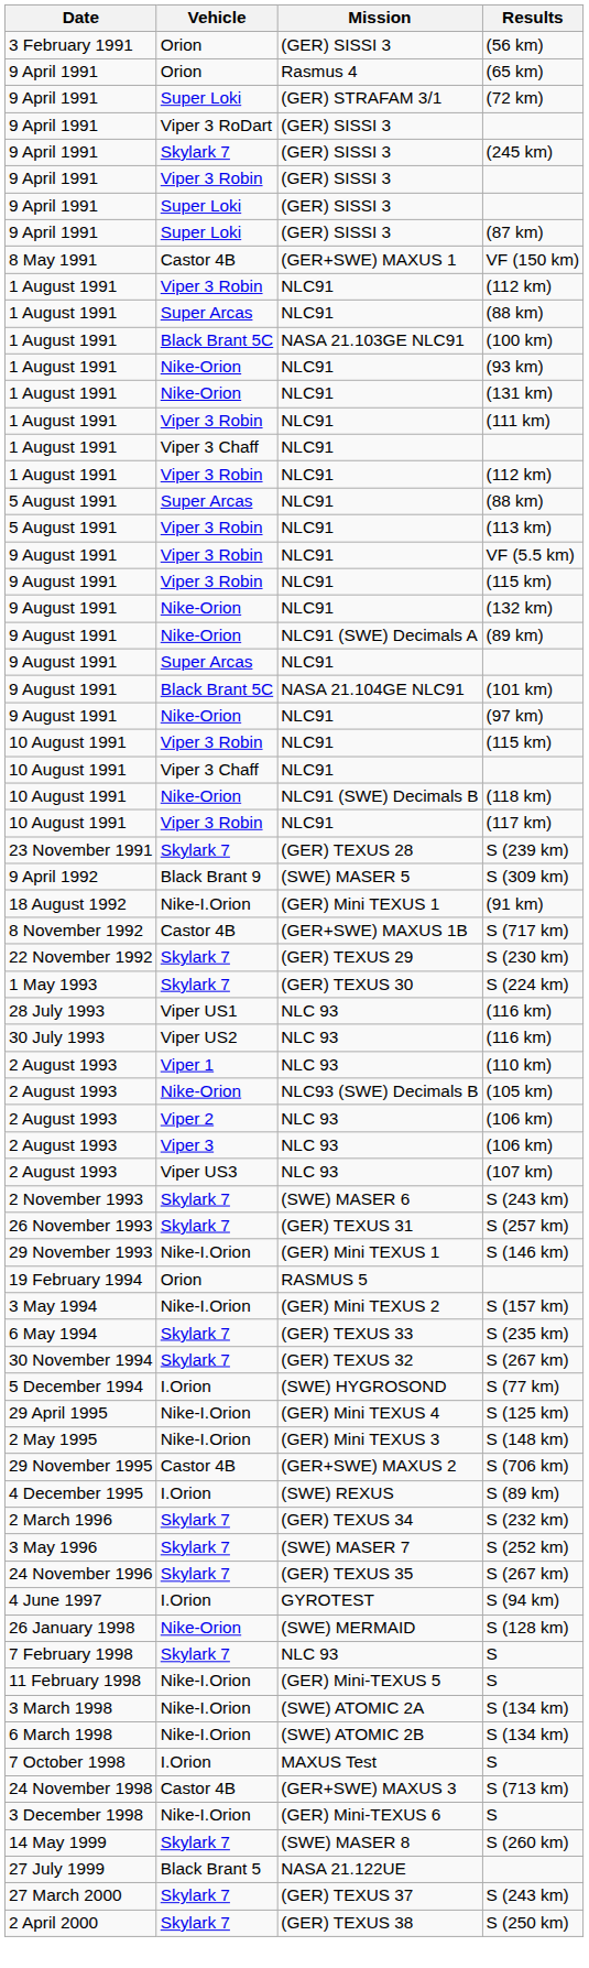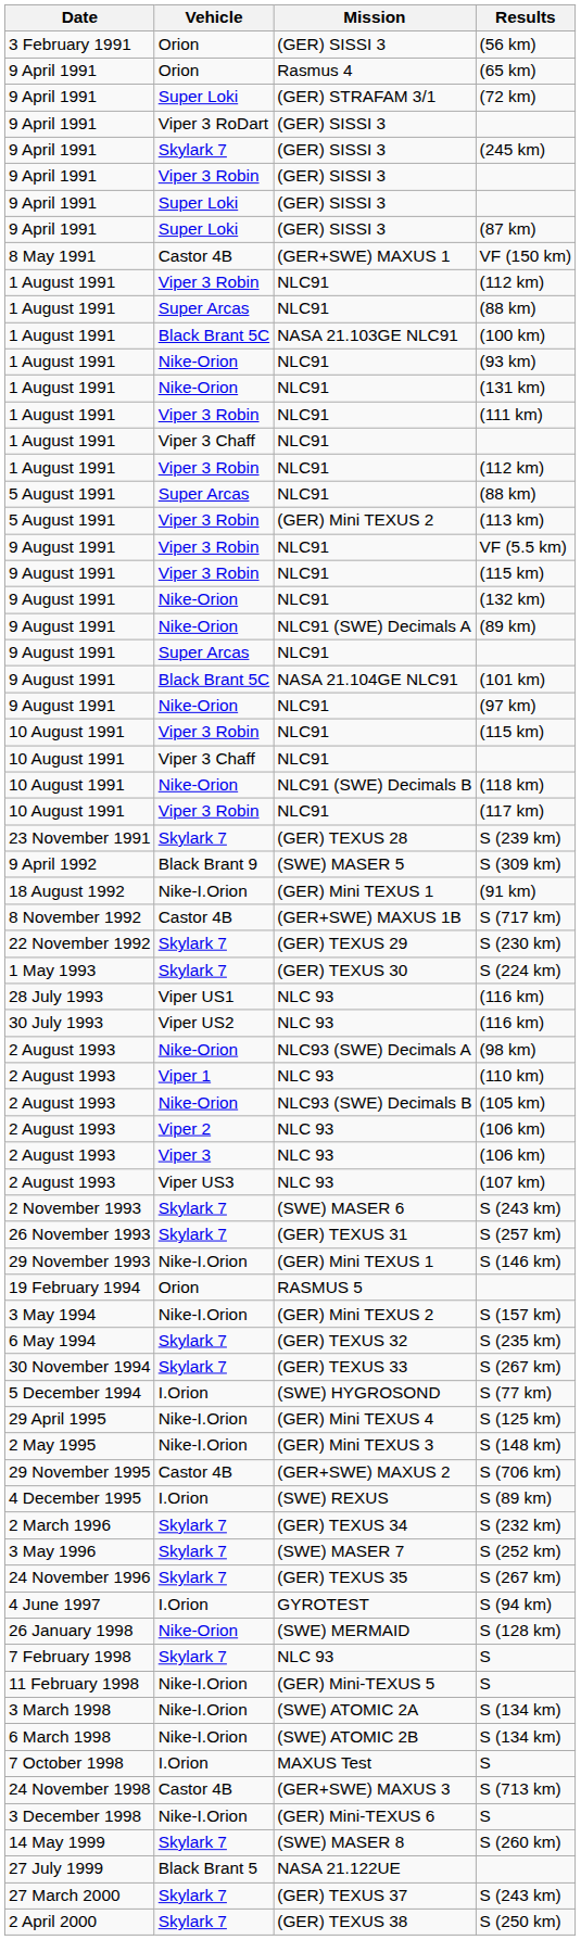 <table class="wikitable small">
 <tr>
 <th>Date</th>
 <th>Vehicle</th>
 <th>Mission</th>
 <th>Results</th>
 </tr>
 <tr>
 <td>3 February 1991</td>
 <td>Orion</td>
 <td>(GER) SISSI 3</td>
 <td>(56 km)</td>
 </tr>
 <tr>
 <td>9 April 1991</td>
 <td>Orion</td>
 <td>Rasmus 4</td>
 <td>(65 km)</td>
 </tr>
 <tr>
 <td>9 April 1991</td>
 <td><a href='#'>Super Loki</a></td>
 <td>(GER) STRAFAM 3/1</td>
 <td>(72 km)</td>
 </tr>
 <tr>
 <td>9 April 1991</td>
 <td>Viper 3 RoDart</td>
 <td>(GER) SISSI 3</td>
 <td> </td>
 </tr>
 <tr>
 <td>9 April 1991</td>
 <td><a href='#'>Skylark 7</a></td>
 <td>(GER) SISSI 3</td>
 <td>(245 km)</td>
 </tr>
 <tr>
 <td>9 April 1991</td>
 <td><a href='#'>Viper 3 Robin</a></td>
 <td>(GER) SISSI 3</td>
 <td> </td>
 </tr>
 <tr>
 <td>9 April 1991</td>
 <td><a href='#'>Super Loki</a></td>
 <td>(GER) SISSI 3</td>
 <td> </td>
 </tr>
 <tr>
 <td>9 April 1991</td>
 <td><a href='#'>Super Loki</a></td>
 <td>(GER) SISSI 3</td>
 <td>(87 km)</td>
 </tr>
 <tr>
 <td>8 May 1991</td>
 <td>Castor 4B</td>
 <td>(GER+SWE) MAXUS 1</td>
 <td>VF (150 km)</td>
 </tr>
 <tr>
 <td>1 August 1991</td>
 <td><a href='#'>Viper 3 Robin</a></td>
 <td>NLC91</td>
 <td>(112 km)</td>
 </tr>
 <tr>
 <td>1 August 1991</td>
 <td><a href='#'>Super Arcas</a></td>
 <td>NLC91</td>
 <td>(88 km)</td>
 </tr>
 <tr>
 <td>1 August 1991</td>
 <td><a href='#'>Black Brant 5C</a></td>
 <td>NASA 21.103GE NLC91</td>
 <td>(100 km)</td>
 </tr>
 <tr>
 <td>1 August 1991</td>
 <td><a href='#'>Nike-Orion</a></td>
 <td>NLC91</td>
 <td>(93 km)</td>
 </tr>
 <tr>
 <td>1 August 1991</td>
 <td><a href='#'>Nike-Orion</a></td>
 <td>NLC91</td>
 <td>(131 km)</td>
 </tr>
 <tr>
 <td>1 August 1991</td>
 <td><a href='#'>Viper 3 Robin</a></td>
 <td>NLC91</td>
 <td>(111 km)</td>
 </tr>
 <tr>
 <td>1 August 1991</td>
 <td>Viper 3 Chaff</td>
 <td>NLC91</td>
 <td> </td>
 </tr>
 <tr>
 <td>1 August 1991</td>
 <td><a href='#'>Viper 3 Robin</a></td>
 <td>NLC91</td>
 <td>(112 km)</td>
 </tr>
 <tr>
 <td>5 August 1991</td>
 <td><a href='#'>Super Arcas</a></td>
 <td>NLC91</td>
 <td>(88 km)</td>
 </tr>
 <tr>
 <td>5 August 1991</td>
 <td><a href='#'>Viper 3 Robin</a></td>
-<td>NLC91</td>
+<td>(GER) Mini TEXUS 2</td>
 <td>(113 km)</td>
 </tr>
 <tr>
 <td>9 August 1991</td>
 <td><a href='#'>Viper 3 Robin</a></td>
 <td>NLC91</td>
 <td>VF (5.5 km)</td>
 </tr>
 <tr>
 <td>9 August 1991</td>
 <td><a href='#'>Viper 3 Robin</a></td>
 <td>NLC91</td>
 <td>(115 km)</td>
 </tr>
 <tr>
 <td>9 August 1991</td>
 <td><a href='#'>Nike-Orion</a></td>
 <td>NLC91</td>
 <td>(132 km)</td>
 </tr>
 <tr>
 <td>9 August 1991</td>
 <td><a href='#'>Nike-Orion</a></td>
 <td>NLC91 (SWE) Decimals A</td>
 <td>(89 km)</td>
 </tr>
 <tr>
 <td>9 August 1991</td>
 <td><a href='#'>Super Arcas</a></td>
 <td>NLC91</td>
 <td> </td>
 </tr>
 <tr>
 <td>9 August 1991</td>
 <td><a href='#'>Black Brant 5C</a></td>
 <td>NASA 21.104GE NLC91</td>
 <td>(101 km)</td>
 </tr>
 <tr>
 <td>9 August 1991</td>
 <td><a href='#'>Nike-Orion</a></td>
 <td>NLC91</td>
 <td>(97 km)</td>
 </tr>
 <tr>
 <td>10 August 1991</td>
 <td><a href='#'>Viper 3 Robin</a></td>
 <td>NLC91</td>
 <td>(115 km)</td>
 </tr>
 <tr>
 <td>10 August 1991</td>
 <td>Viper 3 Chaff</td>
 <td>NLC91</td>
 <td> </td>
 </tr>
 <tr>
 <td>10 August 1991</td>
 <td><a href='#'>Nike-Orion</a></td>
 <td>NLC91 (SWE) Decimals B</td>
 <td>(118 km)</td>
 </tr>
 <tr>
 <td>10 August 1991</td>
 <td><a href='#'>Viper 3 Robin</a></td>
 <td>NLC91</td>
 <td>(117 km)</td>
 </tr>
 <tr>
 <td>23 November 1991</td>
 <td><a href='#'>Skylark 7</a></td>
 <td>(GER) TEXUS 28</td>
 <td>S (239 km)</td>
 </tr>
 <tr>
 <td>9 April 1992</td>
 <td>Black Brant 9</td>
 <td>(SWE) MASER 5</td>
 <td>S (309 km)</td>
 </tr>
 <tr>
 <td>18 August 1992</td>
 <td>Nike-I.Orion</td>
 <td>(GER) Mini TEXUS 1</td>
 <td>(91 km)</td>
 </tr>
 <tr>
 <td>8 November 1992</td>
 <td>Castor 4B</td>
 <td>(GER+SWE) MAXUS 1B</td>
 <td>S (717 km)</td>
 </tr>
 <tr>
 <td>22 November 1992</td>
 <td><a href='#'>Skylark 7</a></td>
 <td>(GER) TEXUS 29</td>
 <td>S (230 km)</td>
 </tr>
 <tr>
 <td>1 May 1993</td>
 <td><a href='#'>Skylark 7</a></td>
 <td>(GER) TEXUS 30</td>
 <td>S (224 km)</td>
 </tr>
 <tr>
 <td>28 July 1993</td>
 <td>Viper US1</td>
 <td>NLC 93</td>
 <td>(116 km)</td>
 </tr>
 <tr>
 <td>30 July 1993</td>
 <td>Viper US2</td>
 <td>NLC 93</td>
 <td>(116 km)</td>
 </tr>
 <tr>
 <td>2 August 1993</td>
+<td><a href='#'>Nike-Orion</a></td>
+<td>NLC93 (SWE) Decimals A</td>
+<td>(98 km)</td>
+</tr>
+<tr>
+<td>2 August 1993</td>
 <td><a href='#'>Viper 1</a></td>
 <td>NLC 93</td>
 <td>(110 km)</td>
 </tr>
 <tr>
 <td>2 August 1993</td>
 <td><a href='#'>Nike-Orion</a></td>
 <td>NLC93 (SWE) Decimals B</td>
 <td>(105 km)</td>
 </tr>
 <tr>
 <td>2 August 1993</td>
 <td><a href='#'>Viper 2</a></td>
 <td>NLC 93</td>
 <td>(106 km)</td>
 </tr>
 <tr>
 <td>2 August 1993</td>
 <td><a href='#'>Viper 3</a></td>
 <td>NLC 93</td>
 <td>(106 km)</td>
 </tr>
 <tr>
 <td>2 August 1993</td>
 <td>Viper US3</td>
 <td>NLC 93</td>
 <td>(107 km)</td>
 </tr>
 <tr>
 <td>2 November 1993</td>
 <td><a href='#'>Skylark 7</a></td>
 <td>(SWE) MASER 6</td>
 <td>S (243 km)</td>
 </tr>
 <tr>
 <td>26 November 1993</td>
 <td><a href='#'>Skylark 7</a></td>
 <td>(GER) TEXUS 31</td>
 <td>S (257 km)</td>
 </tr>
 <tr>
 <td>29 November 1993</td>
 <td>Nike-I.Orion</td>
 <td>(GER) Mini TEXUS 1</td>
 <td>S (146 km)</td>
 </tr>
 <tr>
 <td>19 February 1994</td>
 <td>Orion</td>
 <td>RASMUS 5</td>
 <td> </td>
 </tr>
 <tr>
 <td>3 May 1994</td>
 <td>Nike-I.Orion</td>
 <td>(GER) Mini TEXUS 2</td>
 <td>S (157 km)</td>
 </tr>
 <tr>
 <td>6 May 1994</td>
 <td><a href='#'>Skylark 7</a></td>
-<td>(GER) TEXUS 33</td>
+<td>(GER) TEXUS 32</td>
 <td>S (235 km)</td>
 </tr>
 <tr>
 <td>30 November 1994</td>
 <td><a href='#'>Skylark 7</a></td>
-<td>(GER) TEXUS 32</td>
+<td>(GER) TEXUS 33</td>
 <td>S (267 km)</td>
 </tr>
 <tr>
 <td>5 December 1994</td>
 <td>I.Orion</td>
 <td>(SWE) HYGROSOND</td>
 <td>S (77 km)</td>
 </tr>
 <tr>
 <td>29 April 1995</td>
 <td>Nike-I.Orion</td>
 <td>(GER) Mini TEXUS 4</td>
 <td>S (125 km)</td>
 </tr>
 <tr>
 <td>2 May 1995</td>
 <td>Nike-I.Orion</td>
 <td>(GER) Mini TEXUS 3</td>
 <td>S (148 km)</td>
 </tr>
 <tr>
 <td>29 November 1995</td>
 <td>Castor 4B</td>
 <td>(GER+SWE) MAXUS 2</td>
 <td>S (706 km)</td>
 </tr>
 <tr>
 <td>4 December 1995</td>
 <td>I.Orion</td>
 <td>(SWE) REXUS</td>
 <td>S (89 km)</td>
 </tr>
 <tr>
 <td>2 March 1996</td>
 <td><a href='#'>Skylark 7</a></td>
 <td>(GER) TEXUS 34</td>
 <td>S (232 km)</td>
 </tr>
 <tr>
 <td>3 May 1996</td>
 <td><a href='#'>Skylark 7</a></td>
 <td>(SWE) MASER 7</td>
 <td>S (252 km)</td>
 </tr>
 <tr>
 <td>24 November 1996</td>
 <td><a href='#'>Skylark 7</a></td>
 <td>(GER) TEXUS 35</td>
 <td>S (267 km)</td>
 </tr>
 <tr>
 <td>4 June 1997</td>
 <td>I.Orion</td>
 <td>GYROTEST</td>
 <td>S (94 km)</td>
 </tr>
 <tr>
 <td>26 January 1998</td>
 <td><a href='#'>Nike-Orion</a></td>
 <td>(SWE) MERMAID</td>
 <td>S (128 km)</td>
 </tr>
 <tr>
 <td>7 February 1998</td>
 <td><a href='#'>Skylark 7</a></td>
 <td>NLC 93</td>
 <td>S</td>
 </tr>
 <tr>
 <td>11 February 1998</td>
 <td>Nike-I.Orion</td>
 <td>(GER) Mini-TEXUS 5</td>
 <td>S</td>
 </tr>
 <tr>
 <td>3 March 1998</td>
 <td>Nike-I.Orion</td>
 <td>(SWE) ATOMIC 2A</td>
 <td>S (134 km)</td>
 </tr>
 <tr>
 <td>6 March 1998</td>
 <td>Nike-I.Orion</td>
 <td>(SWE) ATOMIC 2B</td>
 <td>S (134 km)</td>
 </tr>
 <tr>
 <td>7 October 1998</td>
 <td>I.Orion</td>
 <td>MAXUS Test</td>
 <td>S</td>
 </tr>
 <tr>
 <td>24 November 1998</td>
 <td>Castor 4B</td>
 <td>(GER+SWE) MAXUS 3</td>
 <td>S (713 km)</td>
 </tr>
 <tr>
 <td>3 December 1998</td>
 <td>Nike-I.Orion</td>
 <td>(GER) Mini-TEXUS 6</td>
 <td>S</td>
 </tr>
 <tr>
 <td>14 May 1999</td>
 <td><a href='#'>Skylark 7</a></td>
 <td>(SWE) MASER 8</td>
 <td>S (260 km)</td>
 </tr>
 <tr>
 <td>27 July 1999</td>
 <td>Black Brant 5</td>
 <td>NASA 21.122UE</td>
 <td> </td>
 </tr>
 <tr>
 <td>27 March 2000</td>
 <td><a href='#'>Skylark 7</a></td>
 <td>(GER) TEXUS 37</td>
 <td>S (243 km)</td>
 </tr>
 <tr>
 <td>2 April 2000</td>
 <td><a href='#'>Skylark 7</a></td>
 <td>(GER) TEXUS 38</td>
 <td>S (250 km)</td>
 </tr>
 </table>
